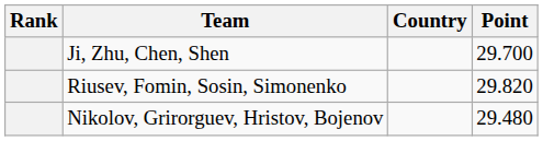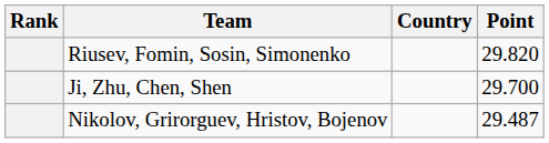 <table class="wikitable sortable">
 <tr>
 <th>Rank</th>
 <th>Team</th>
 <th>Country</th>
 <th>Point</th>
 </tr>
 <tr>
 <th></th>
+<td>Riusev, Fomin, Sosin, Simonenko</td>
+<td></td>
+<td>29.820</td>
+</tr>
+<tr>
+<th></th>
 <td>Ji, Zhu, Chen, Shen</td>
 <td></td>
 <td>29.700</td>
 </tr>
 <tr>
 <th></th>
-<td>Riusev, Fomin, Sosin, Simonenko</td>
-<td></td>
-<td>29.820</td>
-</tr>
-<tr>
-<th></th>
 <td>Nikolov, Grirorguev, Hristov, Bojenov</td>
 <td></td>
-<td>29.480</td>
+<td>29.487</td>
 </tr>
 </table>
